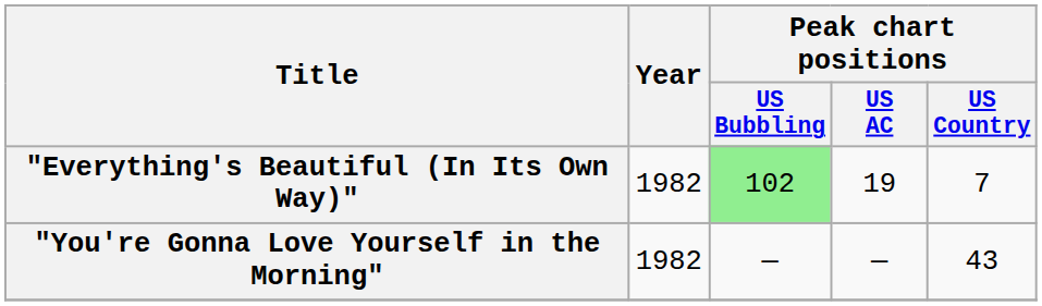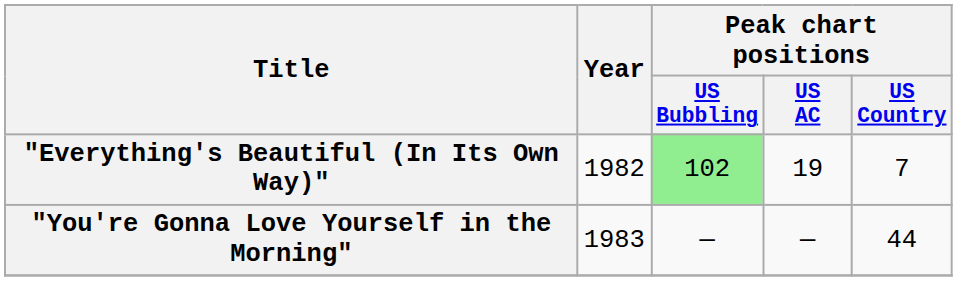 <table class="wikitable plainrowheaders" style="text-align:center;">
 <tr>
 <th rowspan="2" style="width:22em;">Title</th>
 <th rowspan="2">Year</th>
 <th colspan="3">Peak chart positions</th>
 </tr>
 <tr style="font-size:smaller;">
 <th width="40"><a href='#'>US<br>Bubbling</a><br></th>
 <th width="40"><a href='#'>US<br>AC</a><br></th>
 <th width="40"><a href='#'>US<br>Country</a><br></th>
 </tr>
 <tr>
 <th scope = "row">"Everything's Beautiful (In Its Own Way)"<br></th>
 <td>1982</td>
 <td style="background: lightgreen;">102</td>
 <td>19</td>
 <td>7</td>
 </tr>
 <tr>
 <th scope = "row">"You're Gonna Love Yourself in the Morning"<br></th>
-<td>1982</td>
+<td>1983</td>
 <td>—</td>
 <td>—</td>
-<td>43</td>
+<td>44</td>
 </tr>
 <tr>
 </tr>
 </table>
